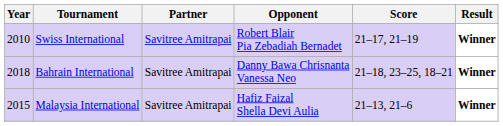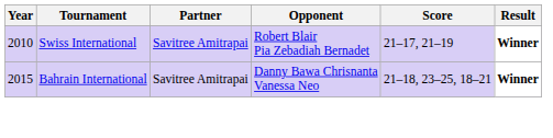 <table class="sortable wikitable" style="font-size: 90%;">
 <tr>
 <th>Year</th>
 <th>Tournament</th>
 <th>Partner</th>
 <th>Opponent</th>
 <th>Score</th>
 <th>Result</th>
 </tr>
 <tr style="background:#D8CEF6">
 <td align="center">2010</td>
 <td align="left"><a href='#'>Swiss International</a></td>
 <td align="left"> <a href='#'>Savitree Amitrapai</a></td>
 <td align="left"> <a href='#'>Robert Blair</a> <br>  <a href='#'>Pia Zebadiah Bernadet</a></td>
 <td align="left">21–17, 21–19</td>
 <td style="text-align:left; background:white"> <strong>Winner</strong></td>
 </tr>
 <tr style="background:#D8CEF6">
-<td align="center">2018</td>
+<td align="center">2015</td>
 <td align="left"><a href='#'>Bahrain International</a></td>
 <td align="left"> Savitree Amitrapai</td>
 <td align="left"> <a href='#'>Danny Bawa Chrisnanta</a> <br>  <a href='#'>Vanessa Neo</a></td>
 <td align="left">21–18, 23–25, 18–21</td>
 <td style="text-align:left; background:white"> <strong>Winner</strong></td>
 </tr>
-<tr style="background:#D8CEF6">
-<td align="center">2015</td>
-<td align="left"><a href='#'>Malaysia International</a></td>
-<td align="left"> Savitree Amitrapai</td>
-<td align="left"> <a href='#'>Hafiz Faizal</a> <br>  <a href='#'>Shella Devi Aulia</a></td>
-<td align="left">21–13, 21–6</td>
-<td style="text-align:left; background:white"> <strong>Winner</strong></td>
-</tr>
 </table>
